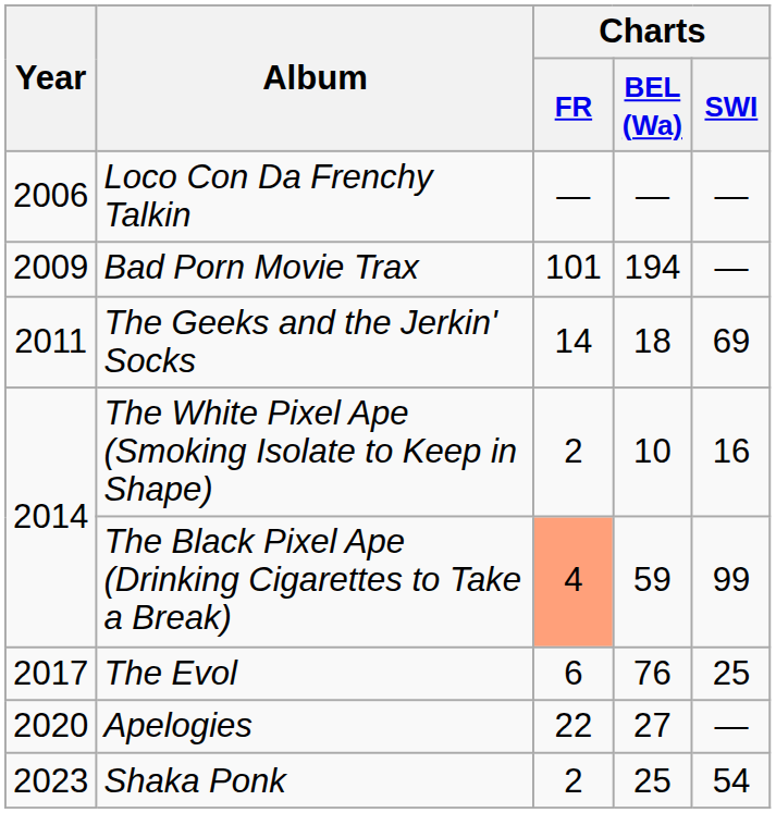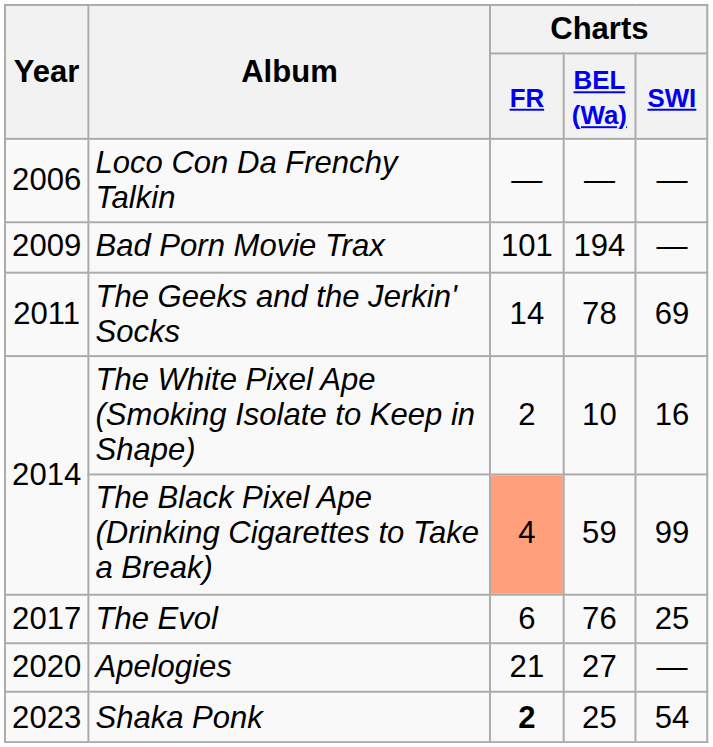 <table class="wikitable">
 <tr>
 <th align="center" rowspan="2" width="10">Year</th>
 <th align="center" rowspan="2" width="200">Album</th>
 <th align="center" colspan="3">Charts</th>
 </tr>
 <tr>
 <th width="30"><small><a href='#'>FR</a></small><br></th>
 <th width="30"><small><a href='#'>BEL<br>(Wa)</a></small><br></th>
 <th width="30"><small><a href='#'>SWI</a></small><br></th>
 </tr>
 <tr>
 <td align="center">2006</td>
 <td><em>Loco Con Da Frenchy Talkin</em></td>
 <td align="center">—</td>
 <td align="center">—</td>
 <td align="center">—</td>
 </tr>
 <tr>
 <td align="center">2009</td>
 <td><em>Bad Porn Movie Trax</em></td>
 <td align="center">101</td>
 <td align="center">194</td>
 <td align="center">—</td>
 </tr>
 <tr>
 <td align="center">2011</td>
 <td><em>The Geeks and the Jerkin' Socks</em></td>
 <td align="center">14</td>
-<td align="center">18</td>
+<td align="center">78</td>
 <td align="center">69</td>
 </tr>
 <tr>
 <td align="center" rowspan="2">2014</td>
 <td><em>The White Pixel Ape (Smoking Isolate to Keep in Shape)</em></td>
 <td align="center">2</td>
 <td align="center">10</td>
 <td align="center">16</td>
 </tr>
 <tr>
 <td><em>The Black Pixel Ape (Drinking Cigarettes to Take a Break)</em></td>
 <td align="center" style="background: lightsalmon;">4</td>
 <td align="center">59</td>
 <td align="center">99</td>
 </tr>
 <tr>
 <td align="center">2017</td>
 <td><em>The Evol</em></td>
 <td align="center">6</td>
 <td align="center">76</td>
 <td align="center">25</td>
 </tr>
 <tr>
 <td align="center">2020</td>
 <td><em>Apelogies</em></td>
-<td align="center">22</td>
+<td align="center">21</td>
 <td align="center">27</td>
 <td align="center">—</td>
 </tr>
 <tr>
 <td align="center">2023</td>
 <td><em>Shaka Ponk</em></td>
-<td align="center">2<br></td>
+<td align="center"><strong>2<br></strong></td>
 <td align="center">25</td>
 <td align="center">54</td>
 </tr>
 </table>
